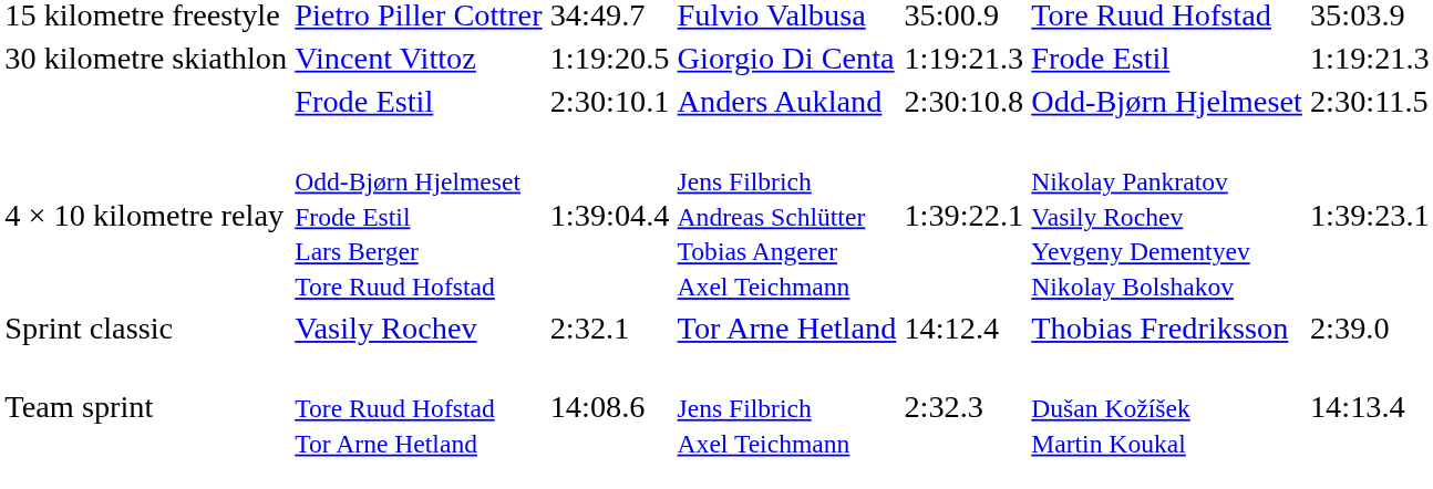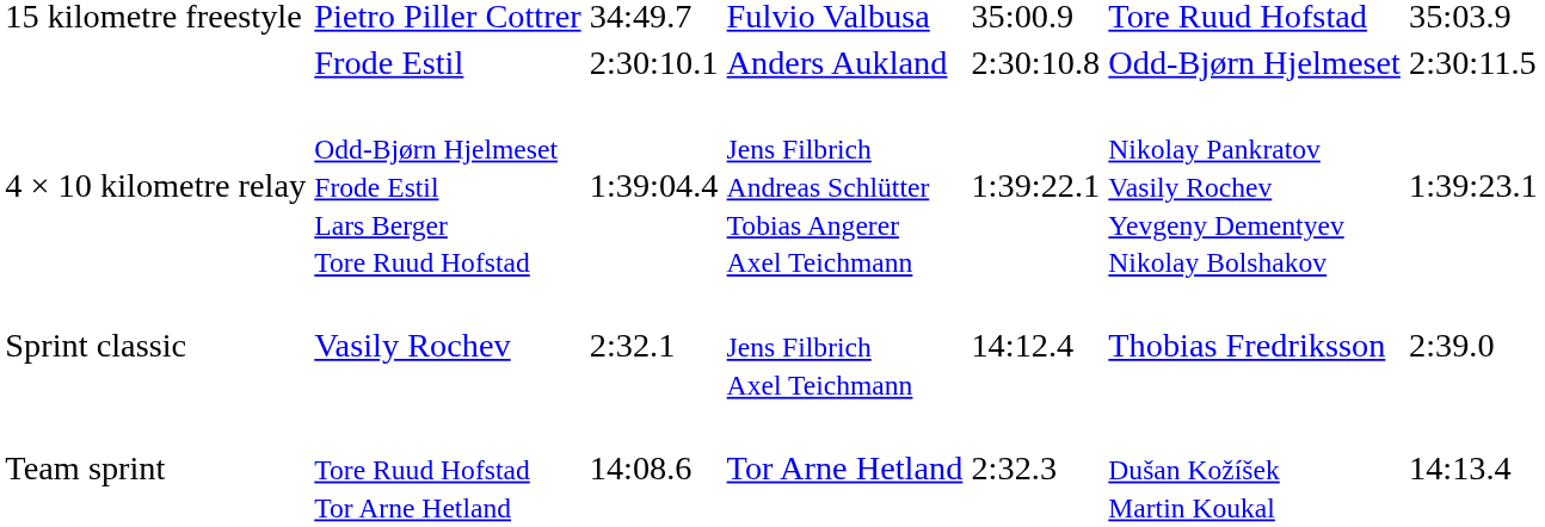 <table>
 <tr>
 <td>15 kilometre freestyle<br></td>
 <td><a href='#'>Pietro Piller Cottrer</a><br></td>
 <td>34:49.7</td>
 <td><a href='#'>Fulvio Valbusa</a><br></td>
 <td>35:00.9</td>
 <td><a href='#'>Tore Ruud Hofstad</a><br></td>
 <td>35:03.9</td>
-</tr>
-<tr>
-<td>30 kilometre skiathlon<br></td>
-<td><a href='#'>Vincent Vittoz</a><br></td>
-<td>1:19:20.5</td>
-<td><a href='#'>Giorgio Di Centa</a><br></td>
-<td>1:19:21.3</td>
-<td><a href='#'>Frode Estil</a><br></td>
-<td>1:19:21.3</td>
 </tr>
 <tr>
 <td><br></td>
 <td><a href='#'>Frode Estil</a><br></td>
 <td>2:30:10.1</td>
 <td><a href='#'>Anders Aukland</a><br></td>
 <td>2:30:10.8</td>
 <td><a href='#'>Odd-Bjørn Hjelmeset</a><br></td>
 <td>2:30:11.5</td>
 </tr>
 <tr>
 <td>4 × 10 kilometre relay<br></td>
 <td><br><small><a href='#'>Odd-Bjørn Hjelmeset</a><br><a href='#'>Frode Estil</a><br><a href='#'>Lars Berger</a><br><a href='#'>Tore Ruud Hofstad</a></small></td>
 <td>1:39:04.4</td>
 <td><br><small><a href='#'>Jens Filbrich</a><br><a href='#'>Andreas Schlütter</a><br><a href='#'>Tobias Angerer</a><br><a href='#'>Axel Teichmann</a></small></td>
 <td>1:39:22.1</td>
 <td><br><small><a href='#'>Nikolay Pankratov</a><br><a href='#'>Vasily Rochev</a><br><a href='#'>Yevgeny Dementyev</a><br><a href='#'>Nikolay Bolshakov</a></small></td>
 <td>1:39:23.1</td>
 </tr>
 <tr>
 <td>Sprint classic<br></td>
 <td><a href='#'>Vasily Rochev</a><br></td>
 <td>2:32.1</td>
-<td><a href='#'>Tor Arne Hetland</a><br></td>
+<td><br><small><a href='#'>Jens Filbrich</a><br><a href='#'>Axel Teichmann</a></small></td>
 <td>14:12.4</td>
 <td><a href='#'>Thobias Fredriksson</a><br></td>
 <td>2:39.0</td>
 </tr>
 <tr>
 <td>Team sprint<br></td>
 <td><br><small><a href='#'>Tore Ruud Hofstad</a><br><a href='#'>Tor Arne Hetland</a></small></td>
 <td>14:08.6</td>
-<td><br><small><a href='#'>Jens Filbrich</a><br><a href='#'>Axel Teichmann</a></small></td>
+<td><a href='#'>Tor Arne Hetland</a><br></td>
 <td>2:32.3</td>
 <td><br><small><a href='#'>Dušan Kožíšek</a><br><a href='#'>Martin Koukal</a></small></td>
 <td>14:13.4</td>
 </tr>
 </table>
